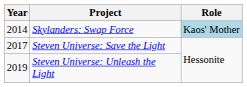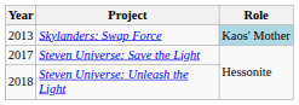 <table class="wikitable sortable">
 <tr>
 <th>Year</th>
 <th scope="col" style="width:225px;">Project</th>
 <th>Role</th>
 </tr>
 <tr>
-<td>2014</td>
+<td>2013</td>
 <td><em><a href='#'>Skylanders: Swap Force</a></em></td>
 <td style="background: lightblue;">Kaos' Mother</td>
 </tr>
 <tr>
 <td>2017</td>
 <td><em><a href='#'>Steven Universe: Save the Light</a></em></td>
 <td rowspan=2>Hessonite</td>
 </tr>
 <tr>
-<td>2019</td>
+<td>2018</td>
 <td><em><a href='#'>Steven Universe: Unleash the Light</a></em></td>
 </tr>
 </table>
